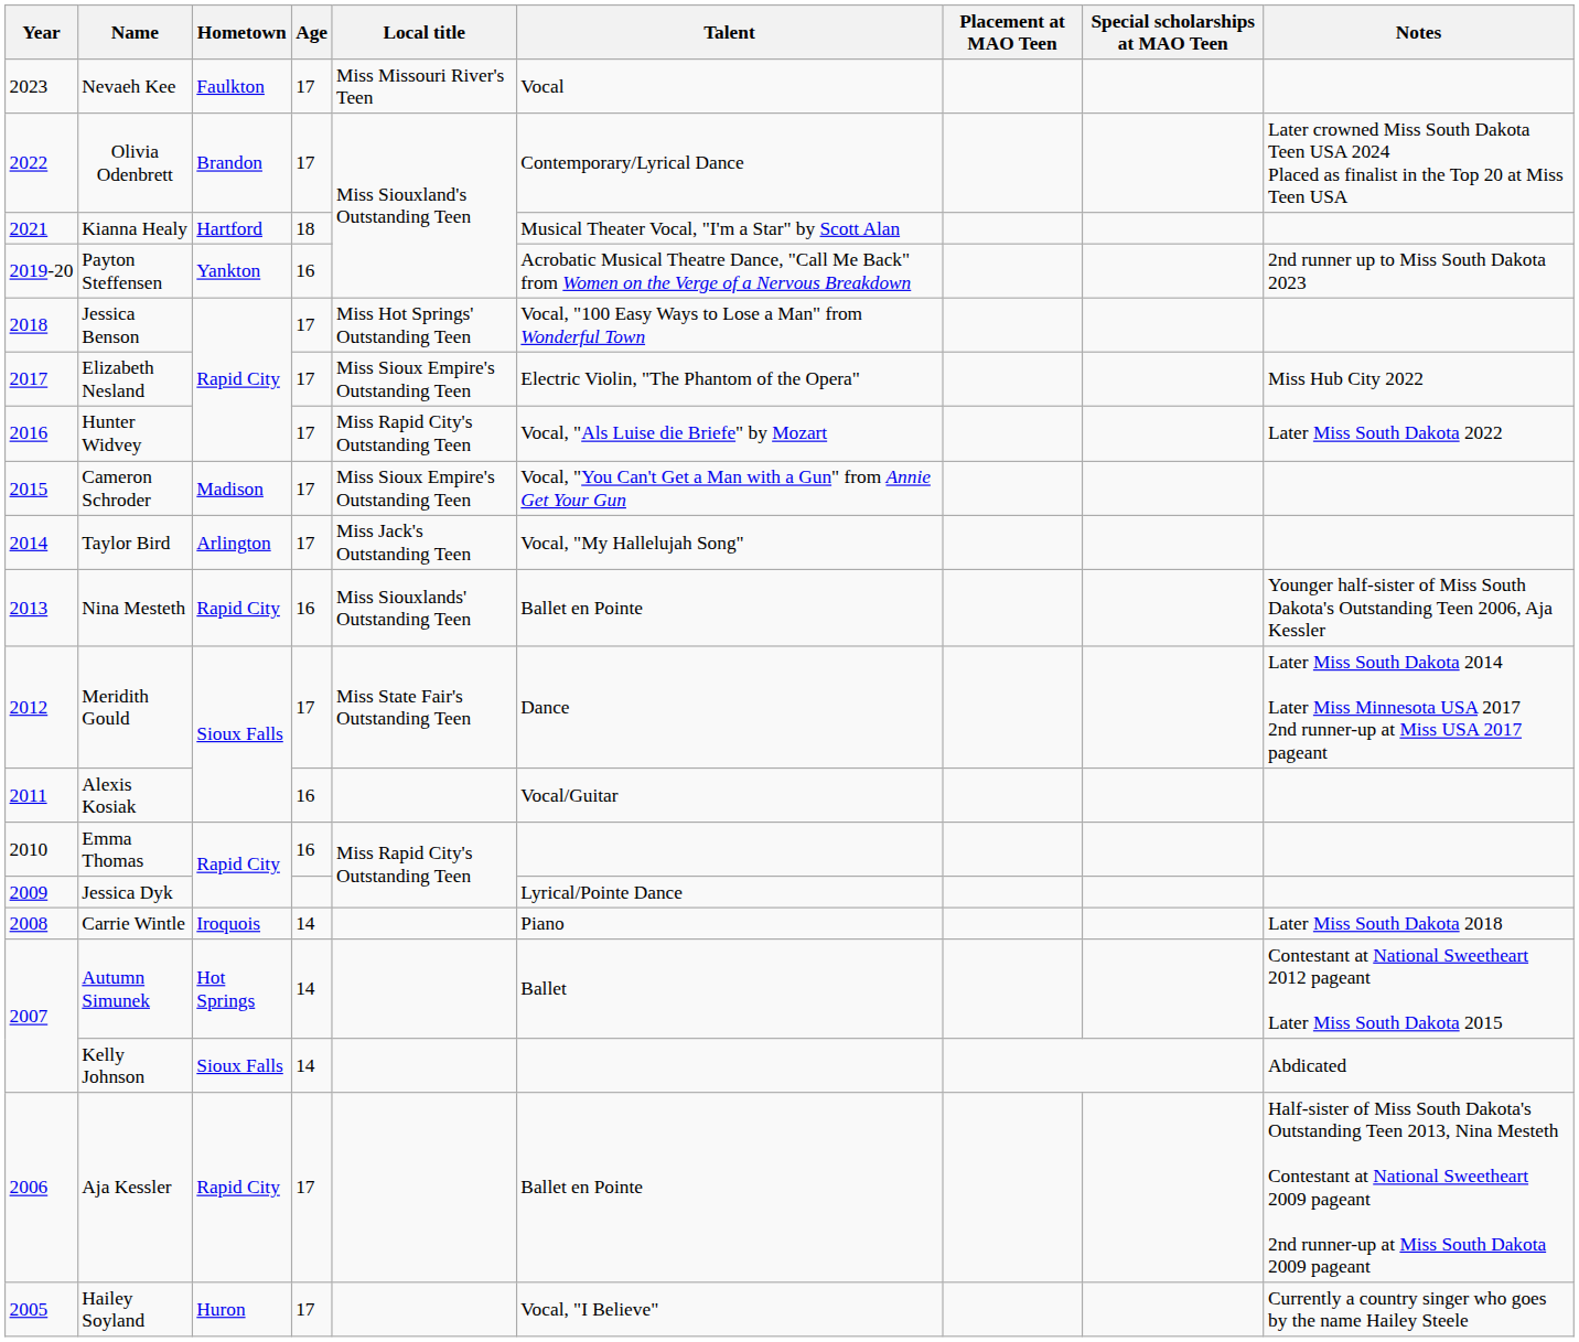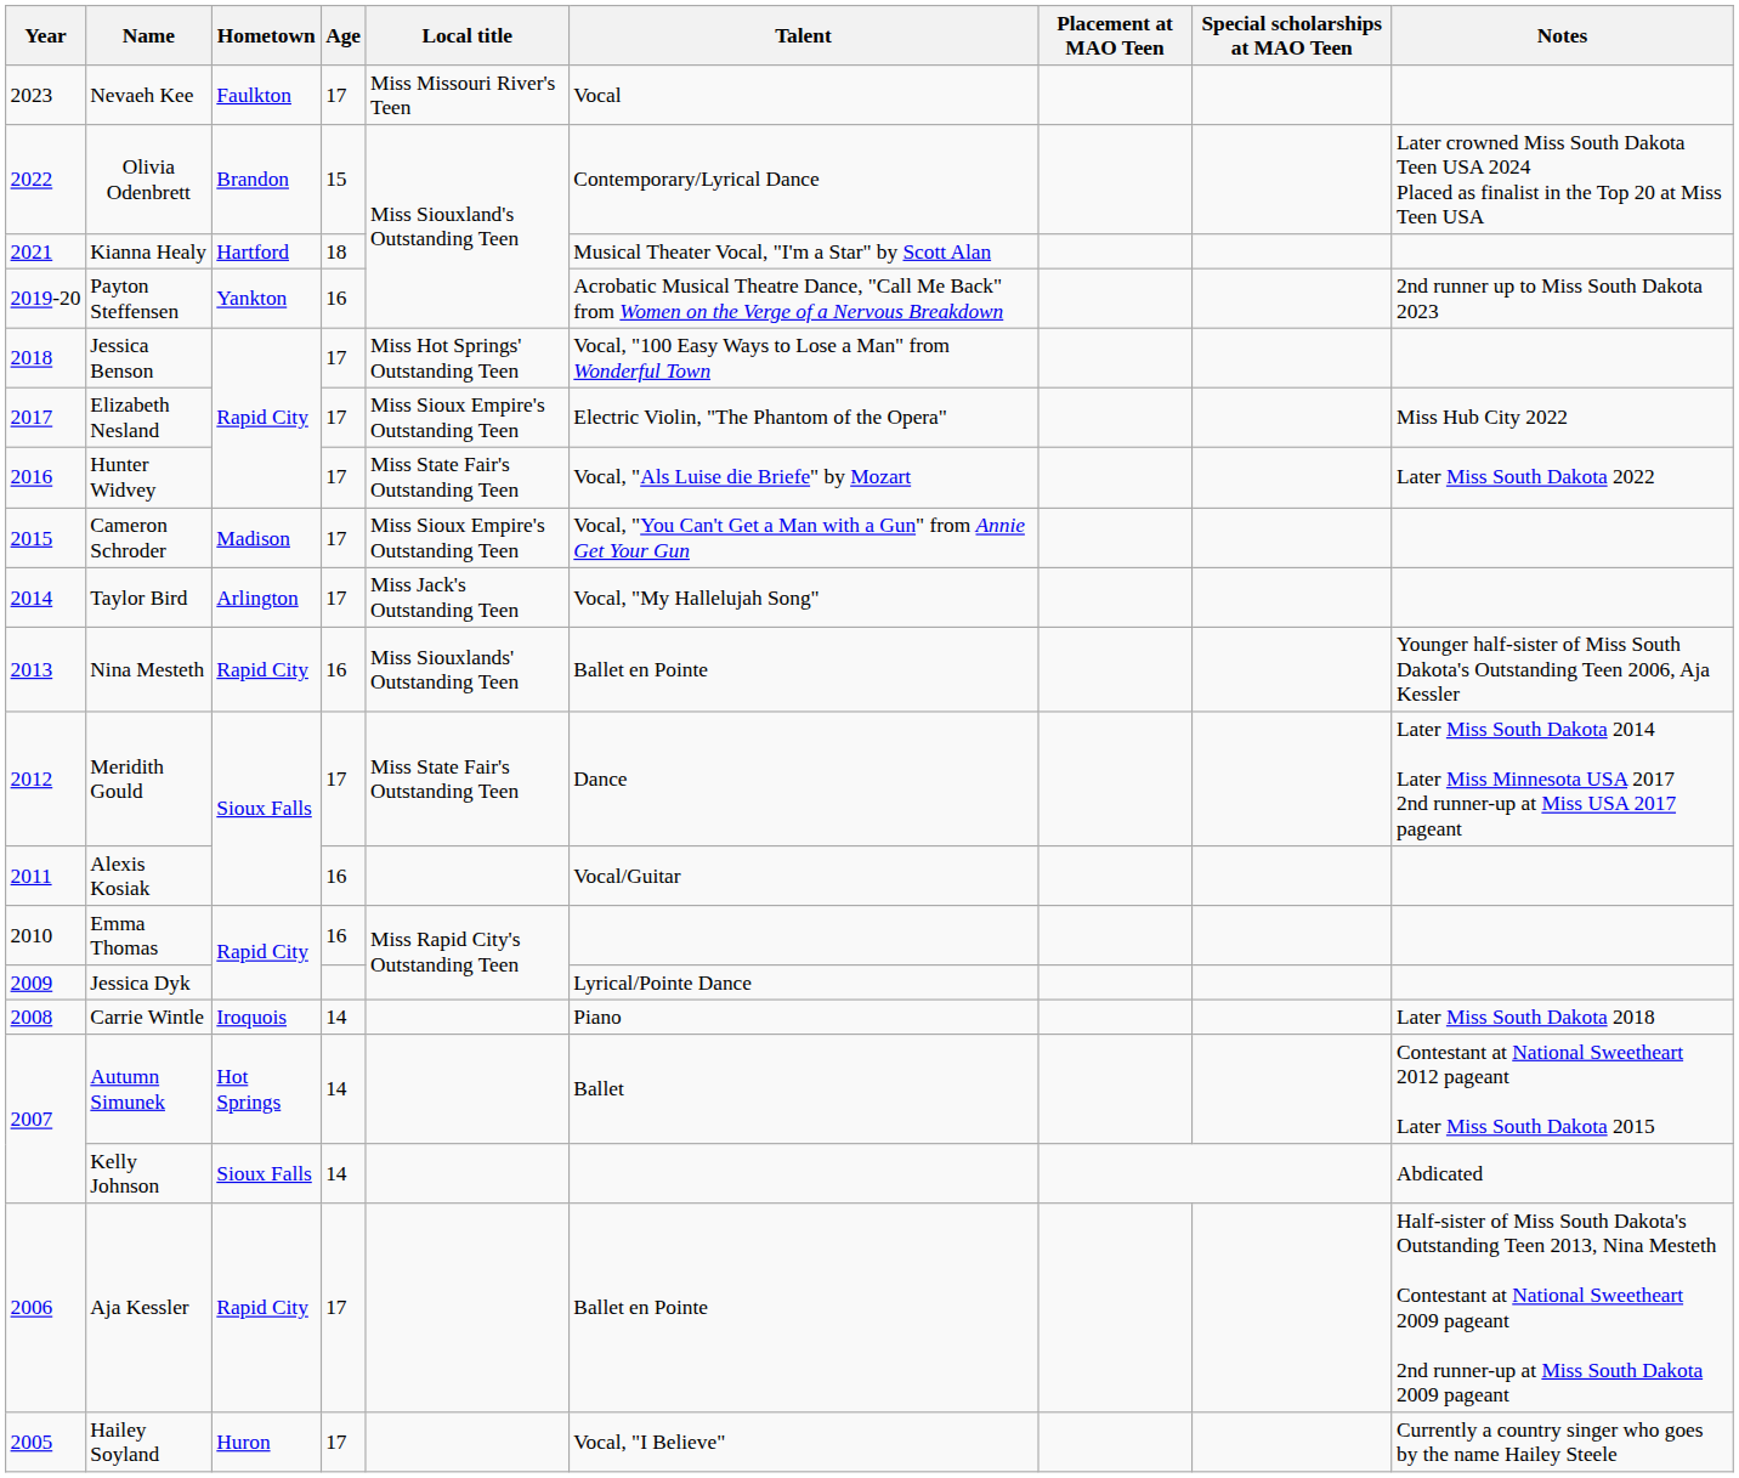 <table class="wikitable sortable"style="font-size:95%;">
 <tr>
 <th>Year</th>
 <th>Name</th>
 <th>Hometown</th>
 <th>Age</th>
 <th>Local title</th>
 <th>Talent</th>
 <th>Placement at MAO Teen</th>
 <th>Special scholarships at MAO Teen</th>
 <th>Notes</th>
 </tr>
 <tr>
 <td>2023</td>
 <td>Nevaeh Kee</td>
 <td><a href='#'>Faulkton</a></td>
 <td>17</td>
 <td>Miss Missouri River's Teen</td>
 <td>Vocal</td>
 <td></td>
 <td></td>
 <td></td>
 </tr>
 <tr>
 <td><a href='#'>2022</a></td>
 <td align="center">Olivia Odenbrett</td>
 <td><a href='#'>Brandon</a></td>
-<td>17</td>
+<td>15</td>
 <td rowspan="3">Miss Siouxland's Outstanding Teen</td>
 <td>Contemporary/Lyrical Dance</td>
 <td></td>
 <td></td>
 <td>Later crowned Miss South Dakota Teen USA 2024<br>Placed as finalist in the Top 20 at Miss Teen USA</td>
 </tr>
 <tr>
 <td><a href='#'>2021</a></td>
 <td>Kianna Healy</td>
 <td><a href='#'>Hartford</a></td>
 <td>18</td>
 <td>Musical Theater Vocal, "I'm a Star" by <a href='#'>Scott Alan</a></td>
 <td></td>
 <td></td>
 <td></td>
 </tr>
 <tr>
 <td><a href='#'>2019</a>-20</td>
 <td>Payton Steffensen</td>
 <td><a href='#'>Yankton</a></td>
 <td>16</td>
 <td>Acrobatic Musical Theatre Dance, "Call Me Back" from <em><a href='#'>Women on the Verge of a Nervous Breakdown</a></em></td>
 <td></td>
 <td></td>
 <td>2nd runner up to Miss South Dakota 2023</td>
 </tr>
 <tr>
 <td><a href='#'>2018</a></td>
 <td>Jessica Benson</td>
 <td rowspan="3"><a href='#'>Rapid City</a></td>
 <td>17</td>
 <td>Miss Hot Springs' Outstanding Teen</td>
 <td>Vocal, "100 Easy Ways to Lose a Man" from <em><a href='#'>Wonderful Town</a></em></td>
 <td></td>
 <td></td>
 <td></td>
 </tr>
 <tr>
 <td><a href='#'>2017</a></td>
 <td>Elizabeth Nesland</td>
 <td>17</td>
 <td>Miss Sioux Empire's Outstanding Teen</td>
 <td>Electric Violin, "The Phantom of the Opera"</td>
 <td></td>
 <td></td>
 <td>Miss Hub City 2022</td>
 </tr>
 <tr>
 <td><a href='#'>2016</a></td>
 <td>Hunter Widvey</td>
 <td>17</td>
-<td>Miss Rapid City's Outstanding Teen</td>
+<td>Miss State Fair's Outstanding Teen</td>
 <td>Vocal, "<a href='#'>Als Luise die Briefe</a>" by <a href='#'>Mozart</a></td>
 <td></td>
 <td></td>
 <td>Later <a href='#'>Miss South Dakota</a> 2022</td>
 </tr>
 <tr>
 <td><a href='#'>2015</a></td>
 <td>Cameron Schroder</td>
 <td><a href='#'>Madison</a></td>
 <td>17</td>
 <td>Miss Sioux Empire's Outstanding Teen</td>
 <td>Vocal, "<a href='#'>You Can't Get a Man with a Gun</a>" from <em><a href='#'>Annie Get Your Gun</a></em></td>
 <td></td>
 <td></td>
 <td></td>
 </tr>
 <tr>
 <td><a href='#'>2014</a></td>
 <td>Taylor Bird</td>
 <td><a href='#'>Arlington</a></td>
 <td>17</td>
 <td>Miss Jack's Outstanding Teen</td>
 <td>Vocal, "My Hallelujah Song"</td>
 <td></td>
 <td></td>
 <td></td>
 </tr>
 <tr>
 <td><a href='#'>2013</a></td>
 <td>Nina Mesteth</td>
 <td><a href='#'>Rapid City</a></td>
 <td>16</td>
 <td>Miss Siouxlands' Outstanding Teen</td>
 <td>Ballet en Pointe</td>
 <td></td>
 <td></td>
 <td>Younger half-sister of Miss South Dakota's Outstanding Teen 2006, Aja Kessler</td>
 </tr>
 <tr>
 <td><a href='#'>2012</a></td>
 <td>Meridith Gould</td>
 <td rowspan=2><a href='#'>Sioux Falls</a></td>
 <td>17</td>
 <td>Miss State Fair's Outstanding Teen</td>
 <td>Dance</td>
 <td></td>
 <td></td>
 <td>Later <a href='#'>Miss South Dakota</a> 2014<br><br>Later <a href='#'>Miss Minnesota USA</a> 2017<br>2nd runner-up at <a href='#'>Miss USA 2017</a> pageant</td>
 </tr>
 <tr>
 <td><a href='#'>2011</a></td>
 <td>Alexis Kosiak</td>
 <td>16</td>
 <td></td>
 <td>Vocal/Guitar</td>
 <td></td>
 <td></td>
 <td></td>
 </tr>
 <tr>
 <td>2010</td>
 <td>Emma Thomas</td>
 <td rowspan="2"><a href='#'>Rapid City</a></td>
 <td>16</td>
 <td rowspan=2>Miss Rapid City's Outstanding Teen</td>
 <td></td>
 <td></td>
 <td></td>
 <td></td>
 </tr>
 <tr>
 <td><a href='#'>2009</a></td>
 <td>Jessica Dyk</td>
 <td></td>
 <td>Lyrical/Pointe Dance</td>
 <td></td>
 <td></td>
 <td></td>
 </tr>
 <tr>
 <td><a href='#'>2008</a></td>
 <td>Carrie Wintle</td>
 <td><a href='#'>Iroquois</a></td>
 <td>14</td>
 <td></td>
 <td>Piano</td>
 <td></td>
 <td></td>
 <td>Later <a href='#'>Miss South Dakota</a> 2018</td>
 </tr>
 <tr>
 <td rowspan=2><a href='#'>2007</a></td>
 <td><a href='#'>Autumn Simunek</a></td>
 <td><a href='#'>Hot Springs</a></td>
 <td>14</td>
 <td></td>
 <td>Ballet</td>
 <td></td>
 <td></td>
 <td>Contestant at <a href='#'>National Sweetheart</a> 2012 pageant <br><br>Later <a href='#'>Miss South Dakota</a> 2015</td>
 </tr>
 <tr>
 <td>Kelly Johnson</td>
 <td><a href='#'>Sioux Falls</a></td>
 <td>14</td>
 <td></td>
 <td></td>
 <td colspan=2></td>
 <td>Abdicated</td>
 </tr>
 <tr>
 <td><a href='#'>2006</a></td>
 <td>Aja Kessler</td>
 <td><a href='#'>Rapid City</a></td>
 <td>17</td>
 <td></td>
 <td>Ballet en Pointe</td>
 <td></td>
 <td></td>
 <td>Half-sister of Miss South Dakota's Outstanding Teen 2013, Nina Mesteth<br><br>Contestant at <a href='#'>National Sweetheart</a> 2009 pageant<br><br> 2nd runner-up at <a href='#'>Miss South Dakota</a> 2009 pageant</td>
 </tr>
 <tr>
 <td><a href='#'>2005</a></td>
 <td>Hailey Soyland</td>
 <td><a href='#'>Huron</a></td>
 <td>17</td>
 <td></td>
 <td>Vocal, "I Believe"</td>
 <td></td>
 <td></td>
 <td>Currently a country singer who goes by the name Hailey Steele</td>
 </tr>
 </table>
